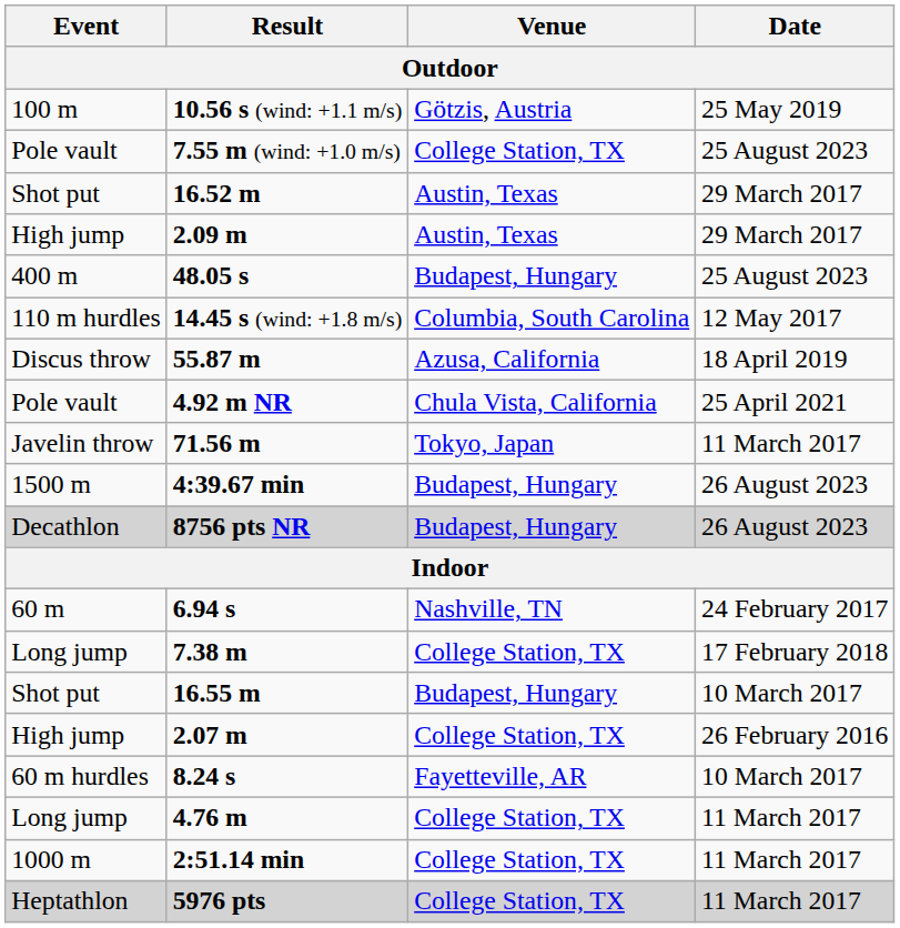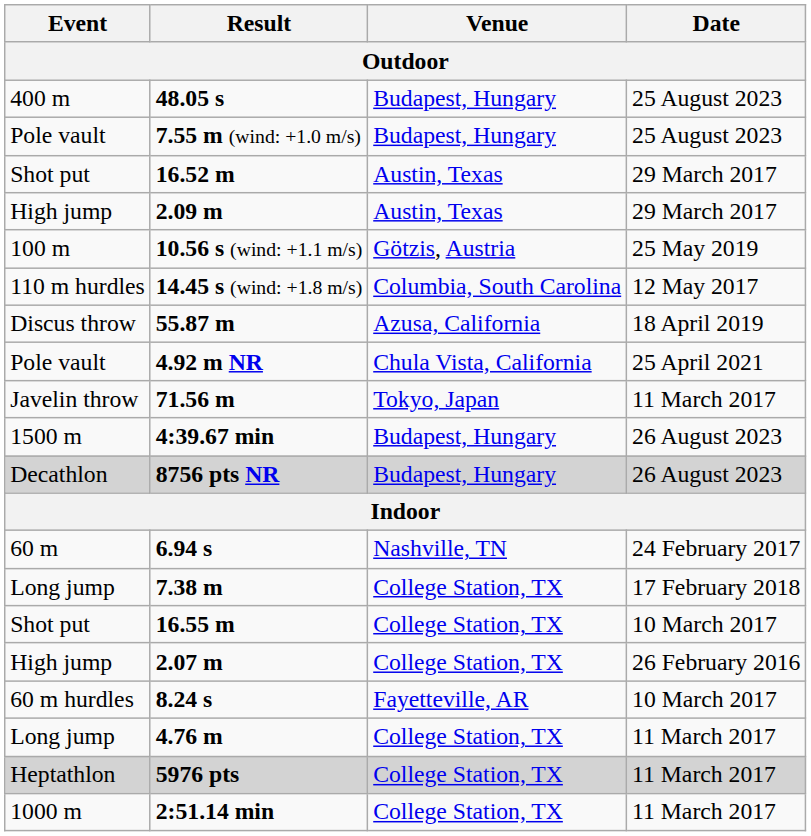 <table class="wikitable">
 <tr>
 <th>Event</th>
 <th>Result</th>
 <th>Venue</th>
 <th>Date</th>
 </tr>
 <tr>
 <th colspan="4">Outdoor</th>
 </tr>
 <tr>
-<td>100 m</td>
-<td><strong>10.56 s</strong> <small>(wind: +1.1 m/s)</small></td>
-<td> <a href='#'>Götzis</a>, <a href='#'>Austria</a></td>
-<td>25 May 2019</td>
+<td>400 m</td>
+<td><strong>48.05 s</strong></td>
+<td> <a href='#'>Budapest, Hungary</a></td>
+<td>25 August 2023</td>
 </tr>
 <tr>
 <td>Pole vault</td>
 <td><strong>7.55 m</strong> <small>(wind: +1.0 m/s)</small></td>
-<td> <a href='#'>College Station, TX</a></td>
+<td> <a href='#'>Budapest, Hungary</a></td>
 <td>25 August 2023</td>
 </tr>
 <tr>
 <td>Shot put</td>
 <td><strong>16.52 m</strong></td>
 <td> <a href='#'>Austin, Texas</a></td>
 <td>29 March 2017</td>
 </tr>
 <tr>
 <td>High jump</td>
 <td><strong>2.09 m</strong></td>
 <td> <a href='#'>Austin, Texas</a></td>
 <td>29 March 2017</td>
 </tr>
 <tr>
-<td>400 m</td>
-<td><strong>48.05 s</strong></td>
-<td> <a href='#'>Budapest, Hungary</a></td>
-<td>25 August 2023</td>
+<td>100 m</td>
+<td><strong>10.56 s</strong> <small>(wind: +1.1 m/s)</small></td>
+<td> <a href='#'>Götzis</a>, <a href='#'>Austria</a></td>
+<td>25 May 2019</td>
 </tr>
 <tr>
 <td>110 m hurdles</td>
 <td><strong>14.45 s</strong> <small>(wind: +1.8 m/s)</small></td>
 <td> <a href='#'>Columbia, South Carolina</a></td>
 <td>12 May 2017</td>
 </tr>
 <tr>
 <td>Discus throw</td>
 <td><strong>55.87 m</strong></td>
 <td> <a href='#'>Azusa, California</a></td>
 <td>18 April 2019</td>
 </tr>
 <tr>
 <td>Pole vault</td>
 <td><strong>4.92 m</strong> <strong><a href='#'>NR</a></strong></td>
 <td> <a href='#'>Chula Vista, California</a></td>
 <td>25 April 2021</td>
 </tr>
 <tr>
 <td>Javelin throw</td>
 <td><strong>71.56 m</strong></td>
 <td> <a href='#'>Tokyo, Japan</a></td>
 <td>11 March 2017</td>
 </tr>
 <tr>
 <td>1500 m</td>
 <td><strong>4:39.67 min</strong></td>
 <td> <a href='#'>Budapest, Hungary</a></td>
 <td>26 August 2023</td>
 </tr>
 <tr style="background:lightgrey;">
 <td>Decathlon</td>
 <td><strong>8756 pts</strong> <strong><a href='#'>NR</a></strong></td>
 <td> <a href='#'>Budapest, Hungary</a></td>
 <td>26 August 2023</td>
 </tr>
 <tr>
 <th colspan="4">Indoor</th>
 </tr>
 <tr>
 <td>60 m</td>
 <td><strong>6.94 s</strong></td>
 <td> <a href='#'>Nashville, TN</a></td>
 <td>24 February 2017</td>
 </tr>
 <tr>
 <td>Long jump</td>
 <td><strong>7.38 m</strong></td>
 <td> <a href='#'>College Station, TX</a></td>
 <td>17 February 2018</td>
 </tr>
 <tr>
 <td>Shot put</td>
 <td><strong>16.55 m</strong></td>
-<td> <a href='#'>Budapest, Hungary</a></td>
+<td> <a href='#'>College Station, TX</a></td>
 <td>10 March 2017</td>
 </tr>
 <tr>
 <td>High jump</td>
 <td><strong>2.07 m</strong></td>
 <td> <a href='#'>College Station, TX</a></td>
 <td>26 February 2016</td>
 </tr>
 <tr>
 <td>60 m hurdles</td>
 <td><strong>8.24 s</strong></td>
 <td> <a href='#'>Fayetteville, AR</a></td>
 <td>10 March 2017</td>
 </tr>
 <tr>
 <td>Long jump</td>
 <td><strong>4.76 m</strong></td>
 <td> <a href='#'>College Station, TX</a></td>
 <td>11 March 2017</td>
 </tr>
+<tr style="background:lightgrey;">
+<td>Heptathlon</td>
+<td><strong>5976 pts</strong></td>
+<td> <a href='#'>College Station, TX</a></td>
+<td>11 March 2017</td>
+</tr>
 <tr>
 <td>1000 m</td>
 <td><strong>2:51.14 min</strong></td>
 <td> <a href='#'>College Station, TX</a></td>
 <td>11 March 2017</td>
 </tr>
-<tr style="background:lightgrey;">
-<td>Heptathlon</td>
-<td><strong>5976 pts</strong></td>
-<td> <a href='#'>College Station, TX</a></td>
-<td>11 March 2017</td>
-</tr>
 </table>
